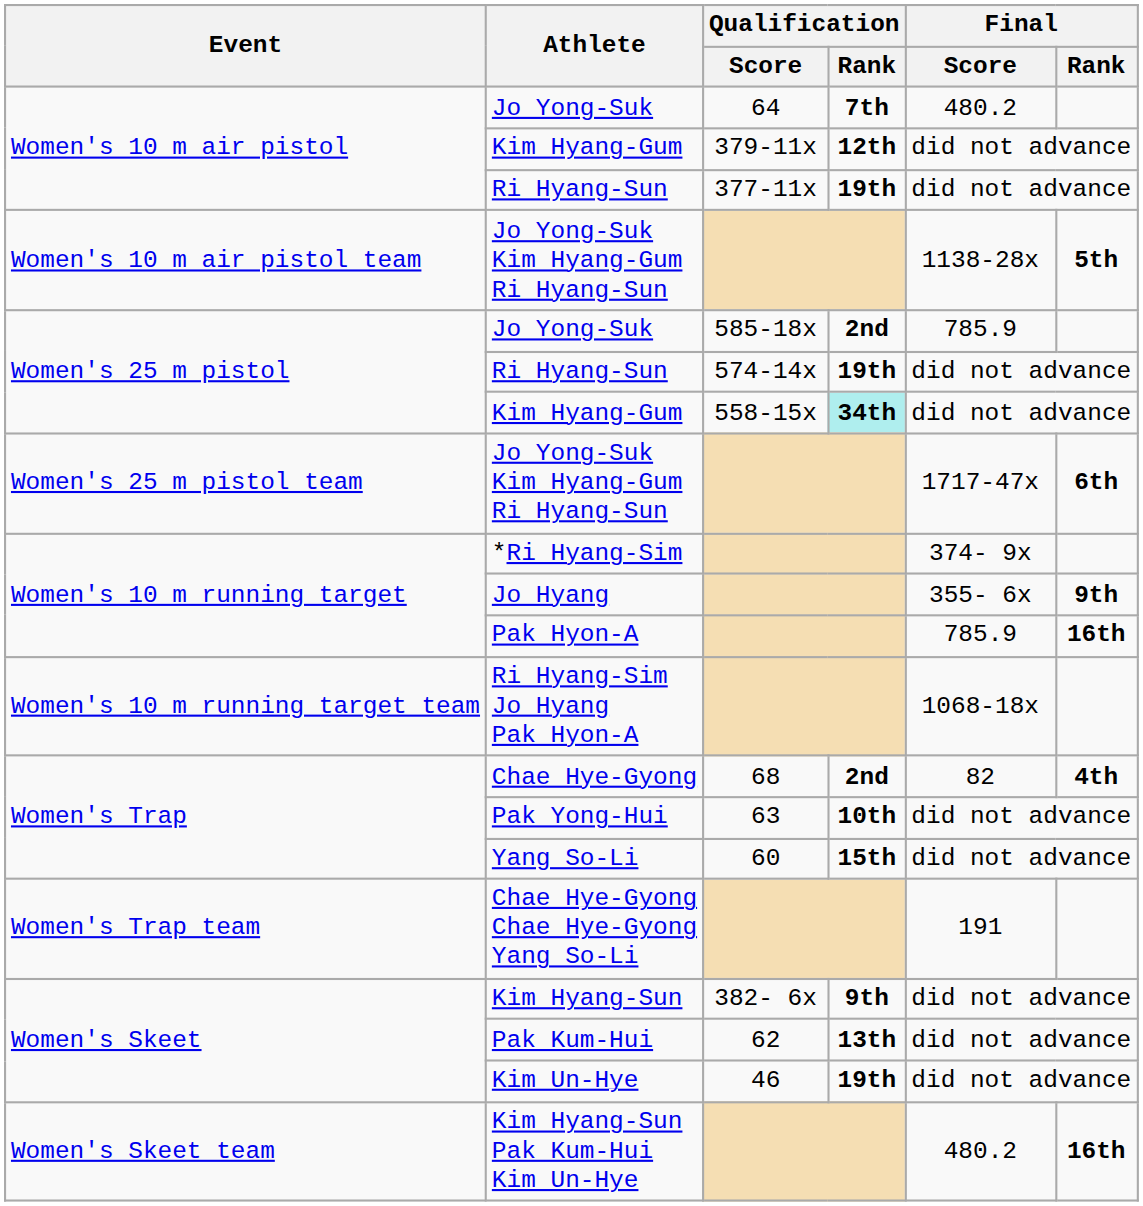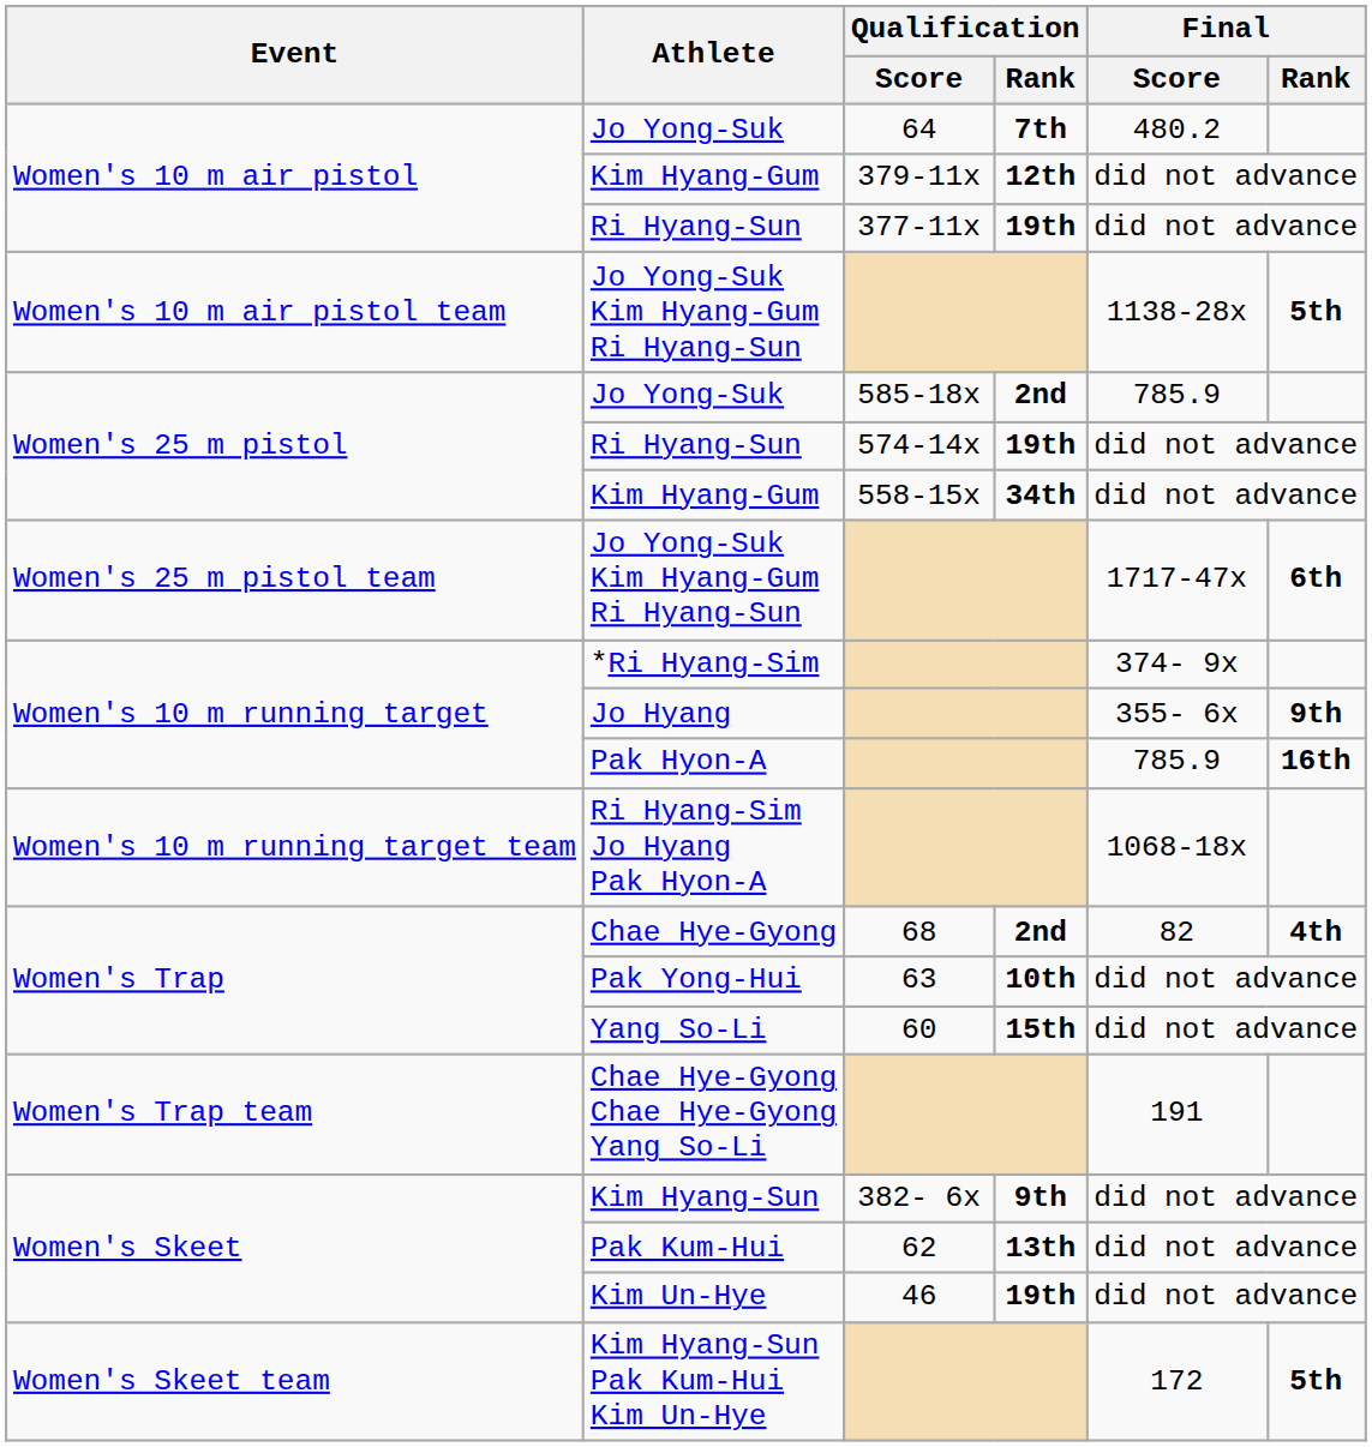 <table class="wikitable" style="font-size:90%">
 <tr>
 <th rowspan="2">Event</th>
 <th rowspan="2">Athlete</th>
 <th colspan="2">Qualification</th>
 <th colspan="2">Final</th>
 </tr>
 <tr>
 <th>Score</th>
 <th>Rank</th>
 <th>Score</th>
 <th>Rank</th>
 </tr>
 <tr>
 <td rowspan=3><a href='#'>Women's 10 m air pistol</a></td>
 <td><a href='#'>Jo Yong-Suk</a></td>
 <td align=center>64</td>
 <td align=center><strong>7th</strong></td>
 <td align=center>480.2</td>
 <td align=center></td>
 </tr>
 <tr>
 <td><a href='#'>Kim Hyang-Gum</a></td>
 <td align=center>379-11x</td>
 <td align=center><strong>12th</strong></td>
 <td align=center colspan=2>did not advance</td>
 </tr>
 <tr>
 <td><a href='#'>Ri Hyang-Sun</a></td>
 <td align=center>377-11x</td>
 <td align=center><strong>19th</strong></td>
 <td align=center colspan=2>did not advance</td>
 </tr>
 <tr>
 <td><a href='#'>Women's 10 m air pistol team</a></td>
 <td><a href='#'>Jo Yong-Suk</a><br><a href='#'>Kim Hyang-Gum</a><br><a href='#'>Ri Hyang-Sun</a></td>
 <td colspan=2 bgcolor=wheat></td>
 <td align=center>1138-28x</td>
 <td align=center><strong>5th</strong></td>
 </tr>
 <tr>
 <td rowspan=3><a href='#'>Women's 25 m pistol</a></td>
 <td><a href='#'>Jo Yong-Suk</a></td>
 <td align=center>585-18x</td>
 <td align=center><strong>2nd</strong></td>
 <td align=center>785.9</td>
 <td align=center></td>
 </tr>
 <tr>
 <td><a href='#'>Ri Hyang-Sun</a></td>
 <td align=center>574-14x</td>
 <td align=center><strong>19th</strong></td>
 <td align=center colspan=2>did not advance</td>
 </tr>
 <tr>
 <td><a href='#'>Kim Hyang-Gum</a></td>
 <td align=center>558-15x</td>
-<td align=center style="background: paleturquoise;"><strong>34th</strong></td>
+<td align=center><strong>34th</strong></td>
 <td align=center colspan=2>did not advance</td>
 </tr>
 <tr>
 <td><a href='#'>Women's 25 m pistol team</a></td>
 <td><a href='#'>Jo Yong-Suk</a><br><a href='#'>Kim Hyang-Gum</a><br><a href='#'>Ri Hyang-Sun</a></td>
 <td colspan=2 bgcolor=wheat></td>
 <td align=center>1717-47x</td>
 <td align=center><strong>6th</strong></td>
 </tr>
 <tr>
 <td rowspan=3><a href='#'>Women's 10 m running target</a></td>
 <td>*<a href='#'>Ri Hyang-Sim</a></td>
 <td colspan=2 bgcolor=wheat></td>
 <td align=center>374- 9x</td>
 <td align=center></td>
 </tr>
 <tr>
 <td><a href='#'>Jo Hyang</a></td>
 <td colspan=2 bgcolor=wheat></td>
 <td align=center>355- 6x</td>
 <td align=center><strong>9th</strong></td>
 </tr>
 <tr>
 <td><a href='#'>Pak Hyon-A</a></td>
 <td colspan=2 bgcolor=wheat></td>
 <td align=center>785.9</td>
 <td align=center><strong>16th</strong></td>
 </tr>
 <tr>
 <td><a href='#'>Women's 10 m running target team</a></td>
 <td><a href='#'>Ri Hyang-Sim</a><br><a href='#'>Jo Hyang</a><br><a href='#'>Pak Hyon-A</a></td>
 <td colspan=2 bgcolor=wheat></td>
 <td align=center>1068-18x</td>
 <td align=center></td>
 </tr>
 <tr>
 <td rowspan=3><a href='#'>Women's Trap</a></td>
 <td><a href='#'>Chae Hye-Gyong</a></td>
 <td align=center>68</td>
 <td align=center><strong>2nd</strong></td>
 <td align=center>82</td>
 <td align=center><strong>4th</strong></td>
 </tr>
 <tr>
 <td><a href='#'>Pak Yong-Hui</a></td>
 <td align=center>63</td>
 <td align=center><strong>10th</strong></td>
 <td align=center colspan=2>did not advance</td>
 </tr>
 <tr>
 <td><a href='#'>Yang So-Li</a></td>
 <td align=center>60</td>
 <td align=center><strong>15th</strong></td>
 <td align=center colspan=2>did not advance</td>
 </tr>
 <tr>
 <td><a href='#'>Women's Trap team</a></td>
 <td><a href='#'>Chae Hye-Gyong</a><br><a href='#'>Chae Hye-Gyong</a><br><a href='#'>Yang So-Li</a></td>
 <td colspan=2 bgcolor=wheat></td>
 <td align=center>191</td>
 <td align=center></td>
 </tr>
 <tr>
 <td rowspan=3><a href='#'>Women's Skeet</a></td>
 <td><a href='#'>Kim Hyang-Sun</a></td>
 <td align=center>382- 6x</td>
 <td align=center><strong>9th</strong></td>
 <td align=center colspan=2>did not advance</td>
 </tr>
 <tr>
 <td><a href='#'>Pak Kum-Hui</a></td>
 <td align=center>62</td>
 <td align=center><strong>13th</strong></td>
 <td align=center colspan=2>did not advance</td>
 </tr>
 <tr>
 <td><a href='#'>Kim Un-Hye</a></td>
 <td align=center>46</td>
 <td align=center><strong>19th</strong></td>
 <td align=center colspan=2>did not advance</td>
 </tr>
 <tr>
 <td><a href='#'>Women's Skeet team</a></td>
 <td><a href='#'>Kim Hyang-Sun</a><br><a href='#'>Pak Kum-Hui</a><br><a href='#'>Kim Un-Hye</a></td>
 <td colspan=2 bgcolor=wheat></td>
-<td align=center>480.2</td>
-<td align=center><strong>16th</strong></td>
+<td align=center>172</td>
+<td align=center><strong>5th</strong></td>
 </tr>
 </table>
